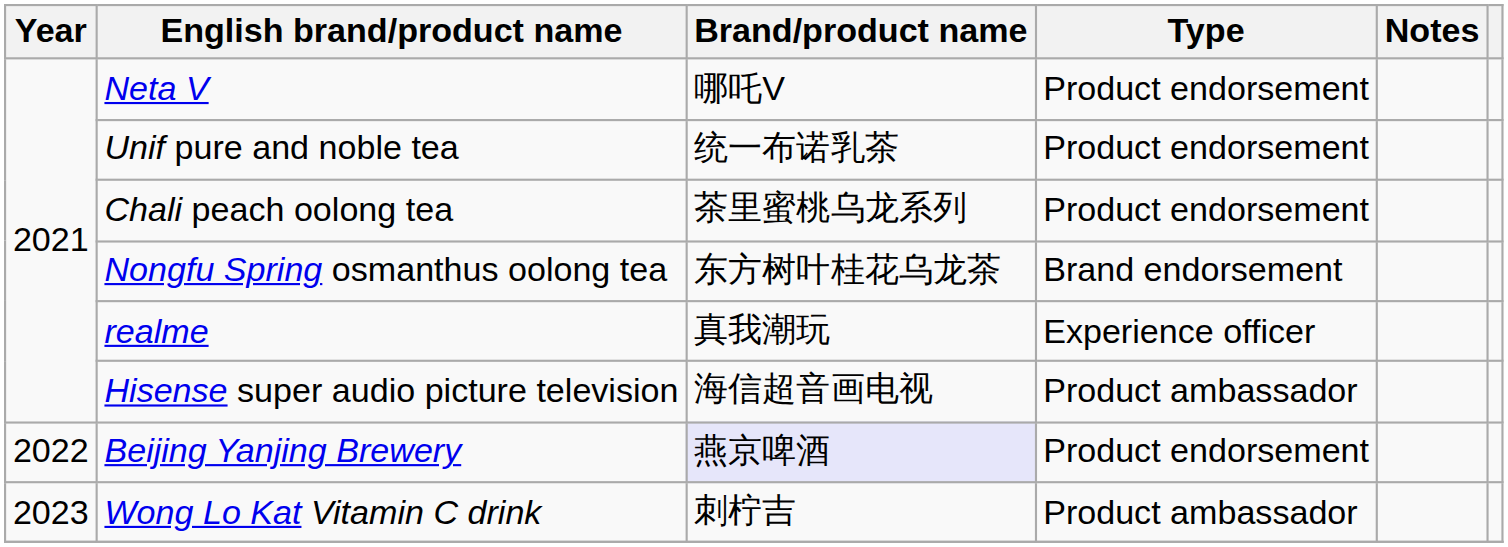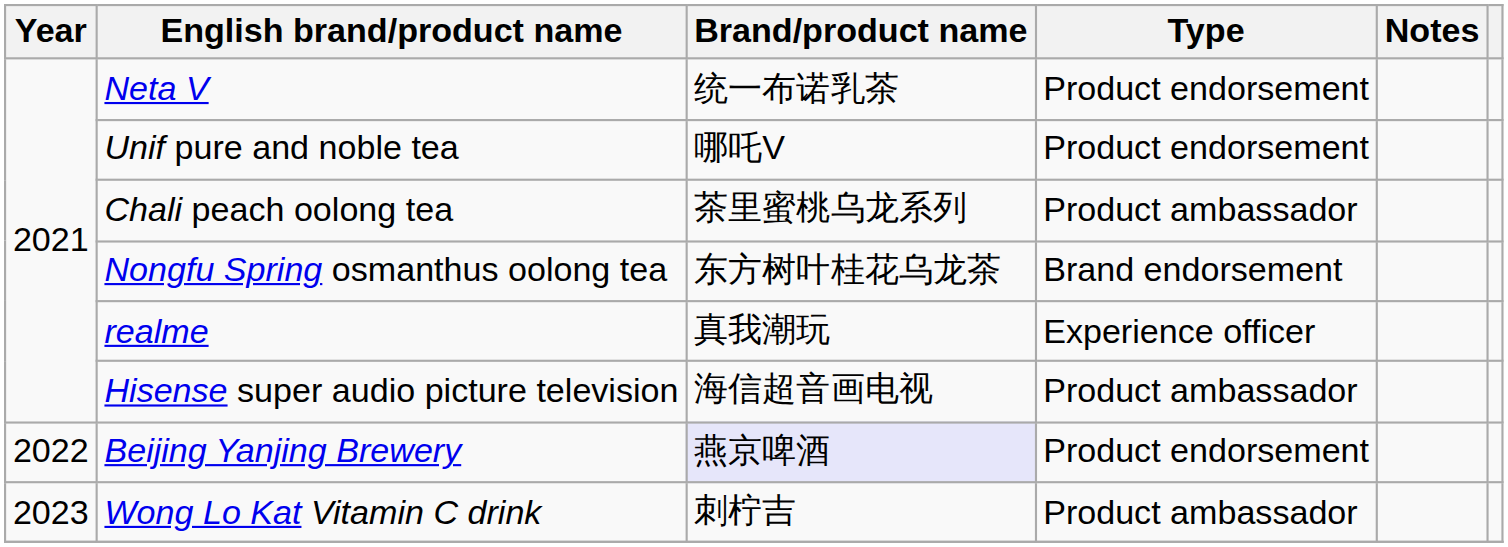 <table class="wikitable">
 <tr>
 <th>Year</th>
 <th>English brand/product name</th>
 <th>Brand/product name</th>
 <th>Type</th>
 <th>Notes</th>
 <th></th>
 </tr>
 <tr>
 <td rowspan="6">2021</td>
 <td><em><a href='#'>Neta V</a></em></td>
-<td>哪吒V</td>
+<td>统一布诺乳茶</td>
 <td>Product endorsement</td>
 <td></td>
 <td></td>
 </tr>
 <tr>
 <td><em>Unif</em> pure and noble tea</td>
-<td>统一布诺乳茶</td>
+<td>哪吒V</td>
 <td>Product endorsement</td>
 <td></td>
 <td></td>
 </tr>
 <tr>
 <td><em>Chali</em> peach oolong tea</td>
 <td>茶里蜜桃乌龙系列</td>
-<td>Product endorsement</td>
+<td>Product ambassador</td>
 <td></td>
 <td></td>
 </tr>
 <tr>
 <td><em><a href='#'>Nongfu Spring</a></em> osmanthus oolong tea</td>
 <td>东方树叶桂花乌龙茶</td>
 <td>Brand endorsement</td>
 <td></td>
 <td></td>
 </tr>
 <tr>
 <td><em><a href='#'>realme</a></em></td>
 <td>真我潮玩</td>
 <td>Experience officer</td>
 <td></td>
 <td></td>
 </tr>
 <tr>
 <td><em><a href='#'>Hisense</a></em> super audio picture television</td>
 <td>海信超音画电视</td>
 <td>Product ambassador</td>
 <td></td>
 <td></td>
 </tr>
 <tr>
 <td>2022</td>
 <td><em><a href='#'>Beijing Yanjing Brewery</a></em></td>
 <td style="background: lavender;">燕京啤酒</td>
 <td>Product endorsement</td>
 <td></td>
 <td></td>
 </tr>
 <tr>
 <td>2023</td>
 <td><em><a href='#'>Wong Lo Kat</a> Vitamin C drink</em></td>
 <td>刺柠吉</td>
 <td>Product ambassador</td>
 <td></td>
 <td></td>
 </tr>
 <tr>
 </tr>
 </table>
